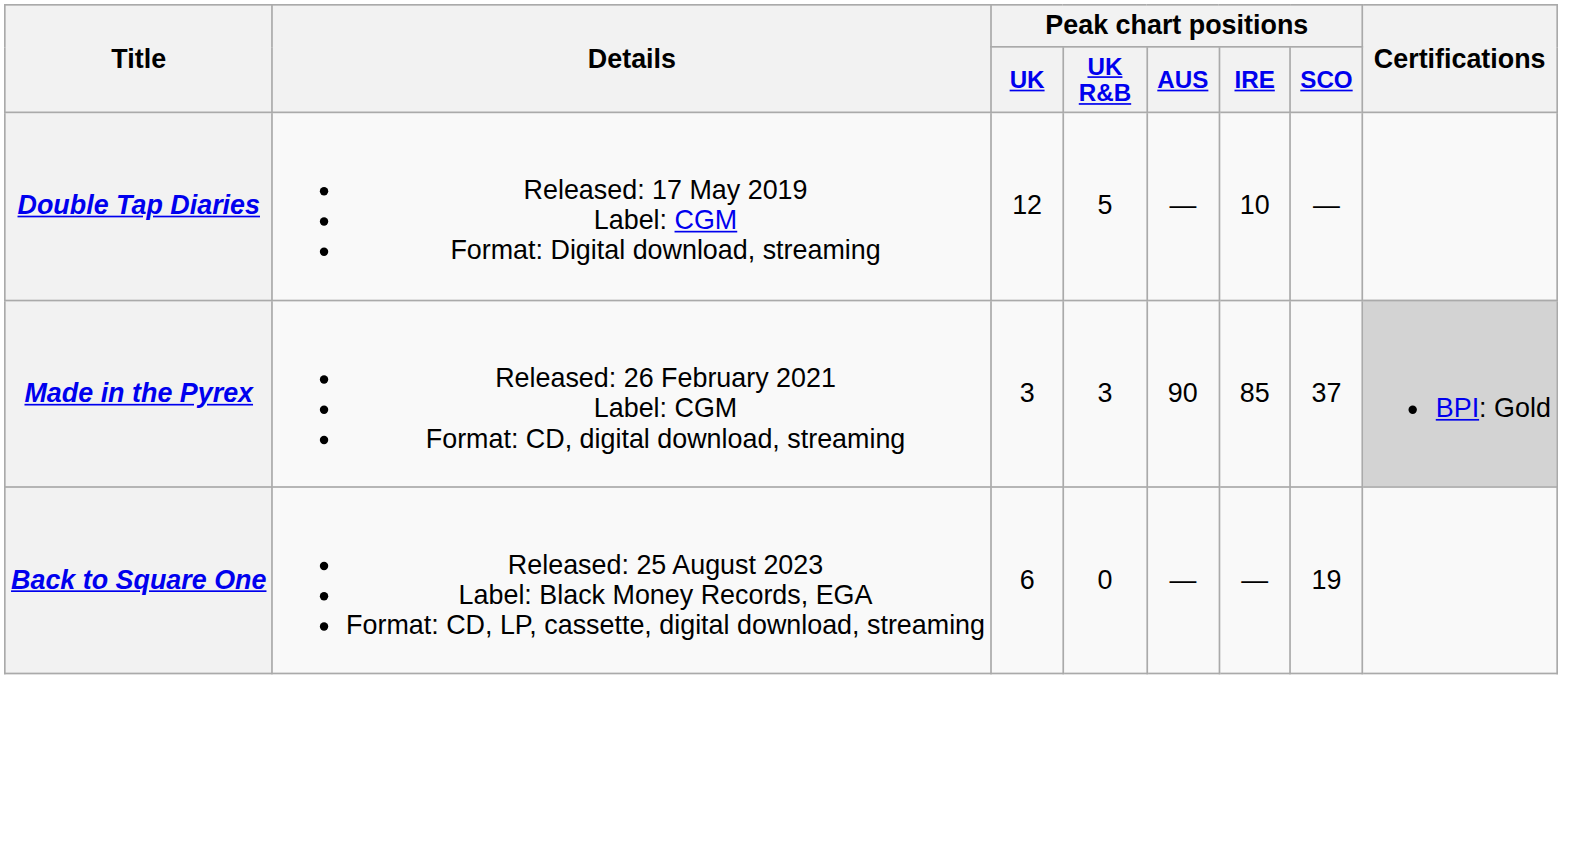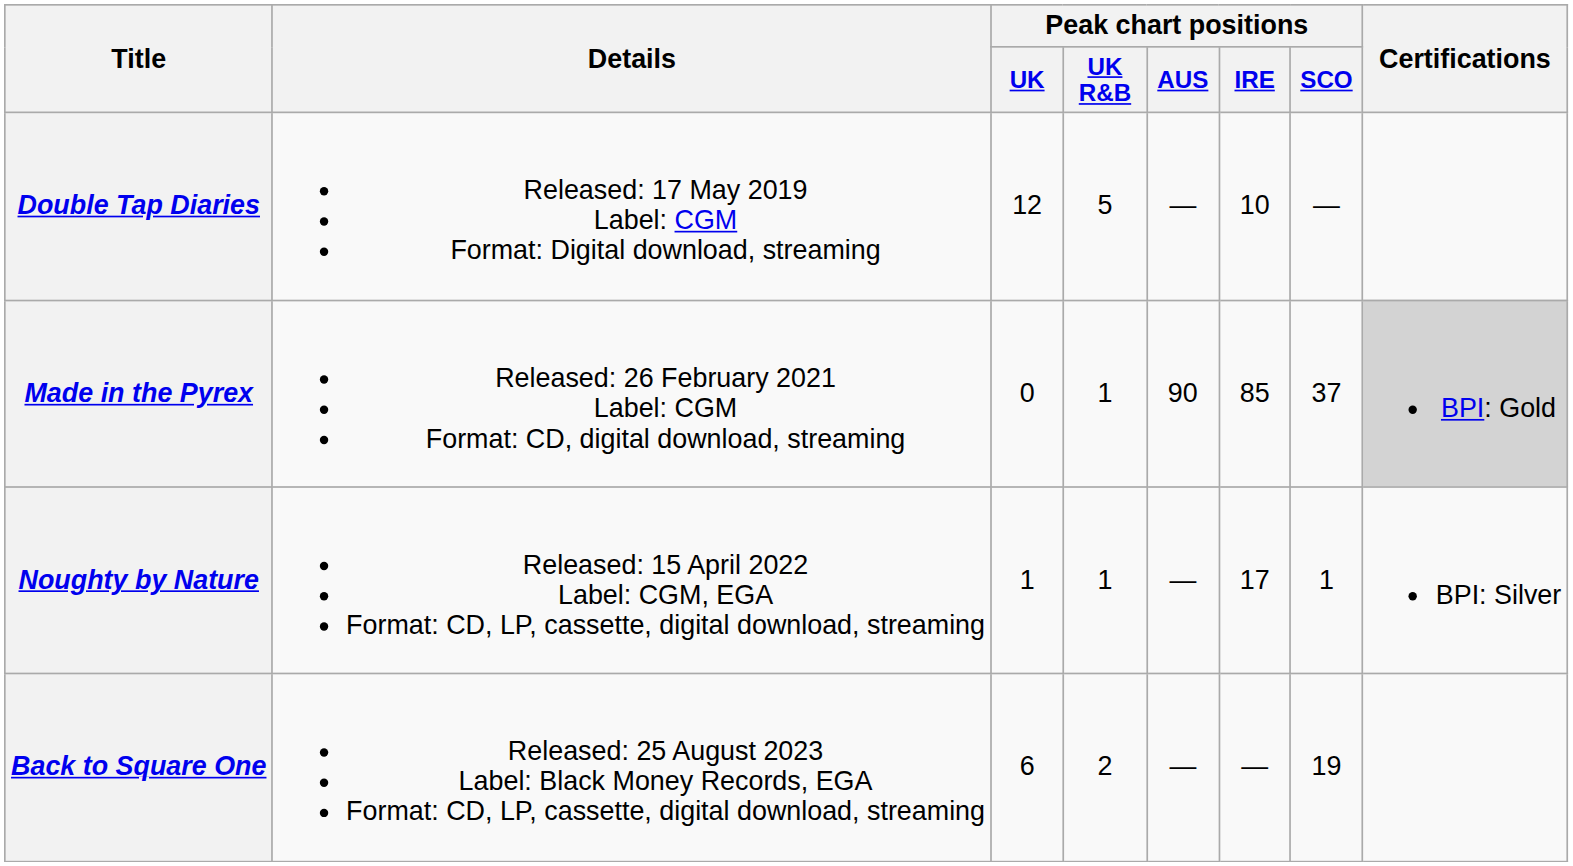 <table class="wikitable plainrowheaders" style="text-align:center;">
 <tr>
 <th scope="col" rowspan="2">Title</th>
 <th scope="col" rowspan="2">Details</th>
 <th scope="col" colspan="5">Peak chart positions</th>
 <th scope="col" rowspan="2">Certifications</th>
 </tr>
 <tr>
 <th scope="col" style="width:2.5em;font-size:90%;"><a href='#'>UK</a><br></th>
 <th scope="col" style="width:3em;font-size:90%;"><a href='#'>UK<br>R&B</a><br></th>
 <th scope="col" style="width:2.5em;font-size:90%;"><a href='#'>AUS</a><br></th>
 <th scope="col" style="width:2.5em;font-size:90%;"><a href='#'>IRE</a><br></th>
 <th scope="col" style="width:2.5em;font-size:90%;"><a href='#'>SCO</a><br></th>
 </tr>
 <tr>
 <th scope="row"><em><a href='#'>Double Tap Diaries</a></em></th>
 <td><br><ul><li>Released: 17 May 2019</li><li>Label: <a href='#'>CGM</a></li><li>Format: Digital download, streaming</li></ul></td>
 <td>12</td>
 <td>5</td>
 <td>—</td>
 <td>10</td>
 <td>—</td>
 <td></td>
 </tr>
 <tr>
 <th scope="row"><em><a href='#'>Made in the Pyrex</a></em></th>
 <td><br><ul><li>Released: 26 February 2021</li><li>Label: CGM</li><li>Format: CD, digital download, streaming</li></ul></td>
-<td>3</td>
-<td>3</td>
+<td>0</td>
+<td>1</td>
 <td>90</td>
 <td>85</td>
 <td>37</td>
 <td style="background: lightgrey;"><br><ul><li><a href='#'>BPI</a>: Gold</li></ul></td>
 </tr>
 <tr>
+<th scope="row"><em><a href='#'>Noughty by Nature</a></em></th>
+<td><br><ul><li>Released: 15 April 2022</li><li>Label: CGM, EGA</li><li>Format: CD, LP, cassette, digital download, streaming</li></ul></td>
+<td>1</td>
+<td>1</td>
+<td>—</td>
+<td>17</td>
+<td>1</td>
+<td><br><ul><li>BPI: Silver</li></ul></td>
+</tr>
+<tr>
 <th scope="row"><em><a href='#'>Back to Square One</a></em></th>
 <td><br><ul><li>Released: 25 August 2023</li><li>Label: Black Money Records, EGA</li><li>Format: CD, LP, cassette, digital download, streaming</li></ul></td>
 <td>6</td>
-<td>0</td>
+<td>2</td>
 <td>—</td>
 <td>—</td>
 <td>19</td>
 <td></td>
 </tr>
 </table>
